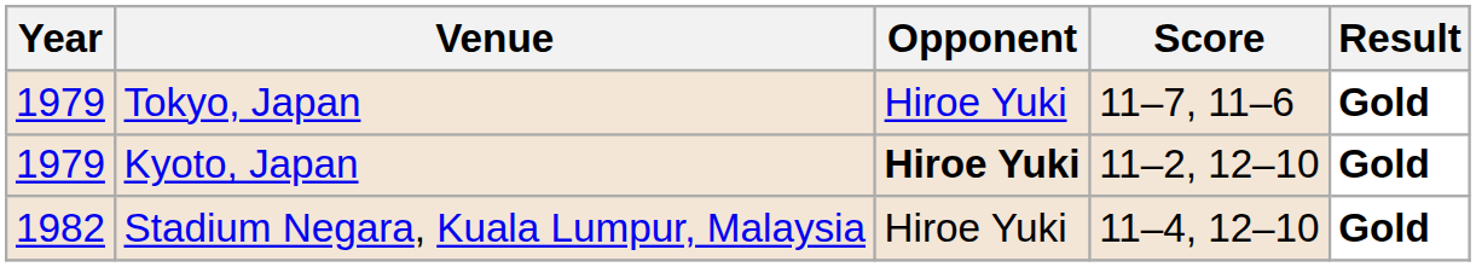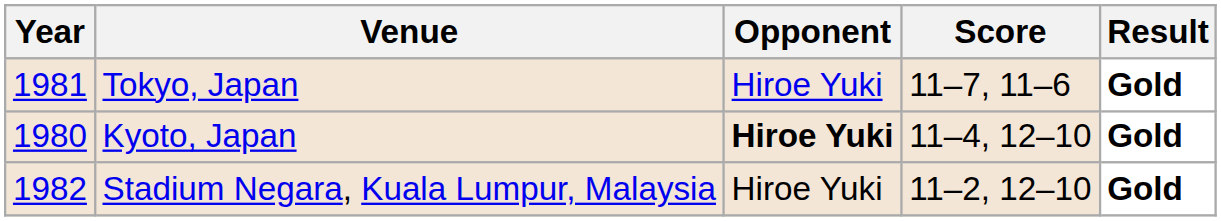 <table class="sortable wikitable" style="font-size: 90%;">
 <tr>
 <th>Year</th>
 <th>Venue</th>
 <th>Opponent</th>
 <th>Score</th>
 <th>Result</th>
 </tr>
 <tr style="background:#F3E6D7">
-<td align="center"><a href='#'>1979</a></td>
+<td align="center"><a href='#'>1981</a></td>
 <td align="left"><a href='#'>Tokyo, Japan</a></td>
 <td align="left"> <a href='#'>Hiroe Yuki</a></td>
 <td align="left">11–7, 11–6</td>
 <td style="text-align:left; background:white"> <strong>Gold</strong></td>
 </tr>
 <tr style="background:#F3E6D7">
-<td align="center"><a href='#'>1979</a></td>
+<td align="center"><a href='#'>1980</a></td>
 <td align="left"><a href='#'>Kyoto, Japan</a></td>
 <td align="left"><strong> Hiroe Yuki</strong></td>
-<td align="left">11–2, 12–10</td>
+<td align="left">11–4, 12–10</td>
 <td style="text-align:left; background:white"> <strong>Gold</strong></td>
 </tr>
 <tr style="background:#F3E6D7">
 <td align="center"><a href='#'>1982</a></td>
 <td align="left"><a href='#'>Stadium Negara</a>, <a href='#'>Kuala Lumpur, Malaysia</a></td>
 <td align="left"> Hiroe Yuki</td>
-<td align="left">11–4, 12–10</td>
+<td align="left">11–2, 12–10</td>
 <td style="text-align:left; background:white"> <strong>Gold</strong></td>
 </tr>
 </table>
